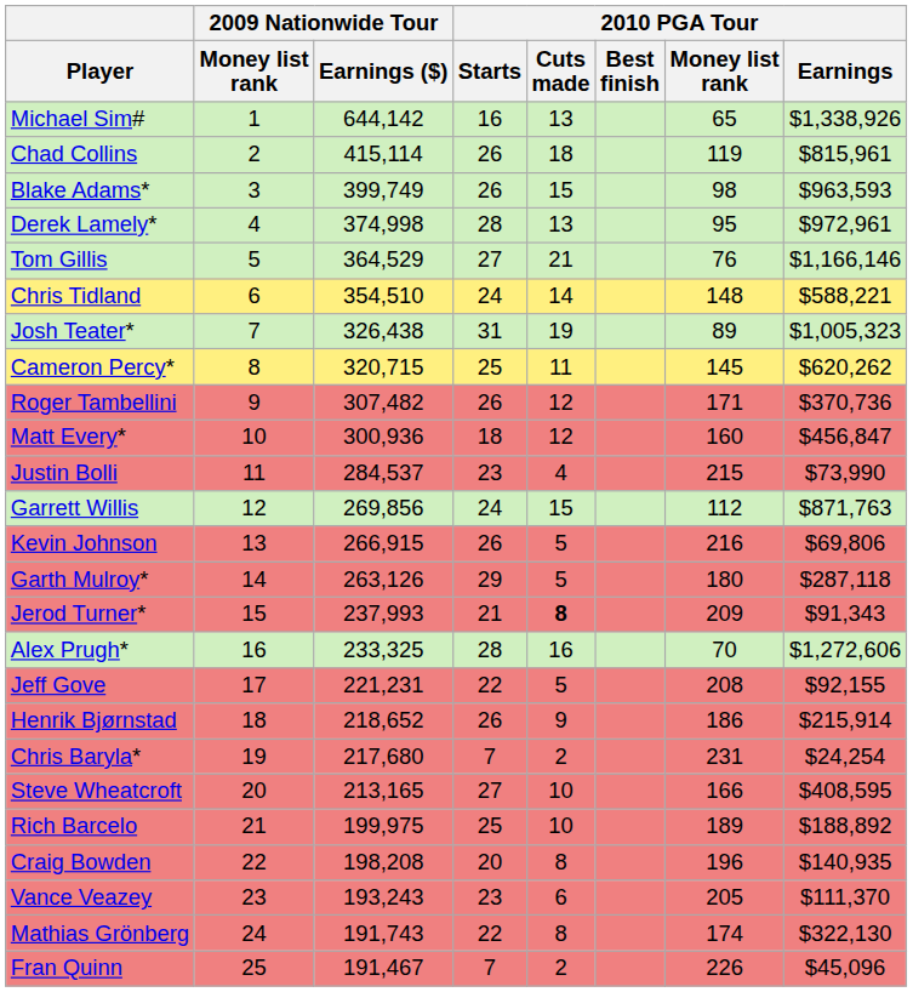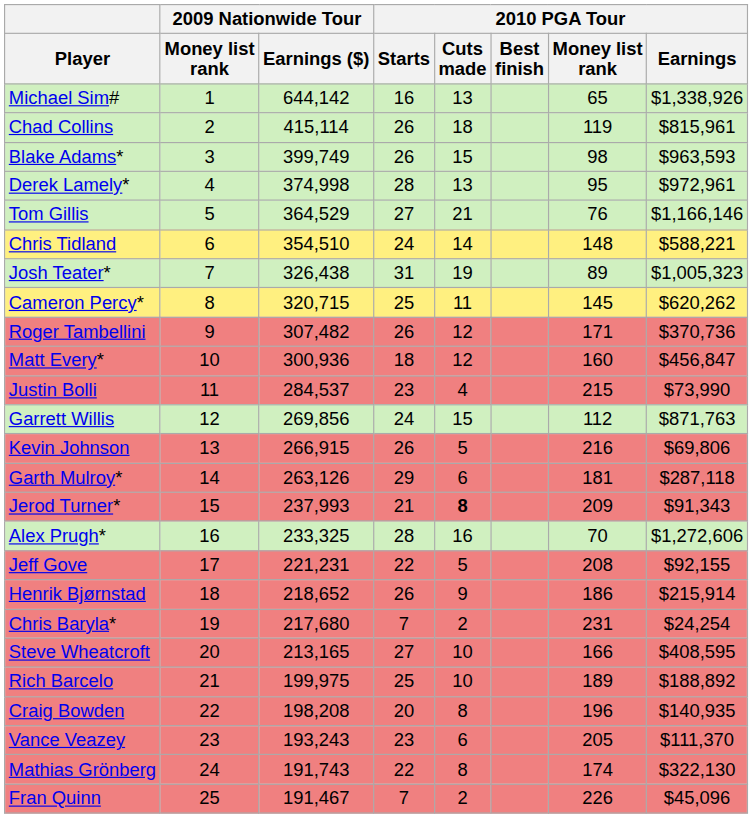 <table class="wikitable sortable" style="text-align:center">
 <tr>
 <th></th>
 <th colspan=2>2009 Nationwide Tour</th>
 <th colspan=6>2010 PGA Tour</th>
 </tr>
 <tr>
 <th>Player</th>
 <th>Money list<br>rank</th>
 <th>Earnings ($)</th>
 <th>Starts</th>
 <th>Cuts<br>made</th>
 <th>Best<br>finish</th>
 <th>Money list<br>rank</th>
 <th>Earnings</th>
 </tr>
 <tr style="background:#D0F0C0;">
 <td align=left> <a href='#'>Michael Sim</a>#</td>
 <td>1</td>
 <td>644,142</td>
 <td>16</td>
 <td>13</td>
 <td></td>
 <td>65</td>
 <td>$1,338,926</td>
 </tr>
 <tr style="background:#D0F0C0;">
 <td align=left> <a href='#'>Chad Collins</a></td>
 <td>2</td>
 <td>415,114</td>
 <td>26</td>
 <td>18</td>
 <td></td>
 <td>119</td>
 <td>$815,961</td>
 </tr>
 <tr style="background:#D0F0C0;">
 <td align=left> <a href='#'>Blake Adams</a>*</td>
 <td>3</td>
 <td>399,749</td>
 <td>26</td>
 <td>15</td>
 <td></td>
 <td>98</td>
 <td>$963,593</td>
 </tr>
 <tr style="background:#D0F0C0;">
 <td align=left> <a href='#'>Derek Lamely</a>*</td>
 <td>4</td>
 <td>374,998</td>
 <td>28</td>
 <td>13</td>
 <td></td>
 <td>95</td>
 <td>$972,961</td>
 </tr>
 <tr style="background:#D0F0C0;">
 <td align=left> <a href='#'>Tom Gillis</a></td>
 <td>5</td>
 <td>364,529</td>
 <td>27</td>
 <td>21</td>
 <td></td>
 <td>76</td>
 <td>$1,166,146</td>
 </tr>
 <tr style="background:#FFF080;">
 <td align=left> <a href='#'>Chris Tidland</a></td>
 <td>6</td>
 <td>354,510</td>
 <td>24</td>
 <td>14</td>
 <td></td>
 <td>148</td>
 <td>$588,221</td>
 </tr>
 <tr style="background:#D0F0C0;">
 <td align=left> <a href='#'>Josh Teater</a>*</td>
 <td>7</td>
 <td>326,438</td>
 <td>31</td>
 <td>19</td>
 <td></td>
 <td>89</td>
 <td>$1,005,323</td>
 </tr>
 <tr style="background:#FFF080;">
 <td align=left> <a href='#'>Cameron Percy</a>*</td>
 <td>8</td>
 <td>320,715</td>
 <td>25</td>
 <td>11</td>
 <td></td>
 <td>145</td>
 <td>$620,262</td>
 </tr>
 <tr style="background:#F08080;">
 <td align=left> <a href='#'>Roger Tambellini</a></td>
 <td>9</td>
 <td>307,482</td>
 <td>26</td>
 <td>12</td>
 <td></td>
 <td>171</td>
 <td>$370,736</td>
 </tr>
 <tr style="background:#F08080;">
 <td align=left> <a href='#'>Matt Every</a>*</td>
 <td>10</td>
 <td>300,936</td>
 <td>18</td>
 <td>12</td>
 <td></td>
 <td>160</td>
 <td>$456,847</td>
 </tr>
 <tr style="background:#F08080;">
 <td align=left> <a href='#'>Justin Bolli</a></td>
 <td>11</td>
 <td>284,537</td>
 <td>23</td>
 <td>4</td>
 <td></td>
 <td>215</td>
 <td>$73,990</td>
 </tr>
 <tr style="background:#D0F0C0;">
 <td align=left> <a href='#'>Garrett Willis</a></td>
 <td>12</td>
 <td>269,856</td>
 <td>24</td>
 <td>15</td>
 <td></td>
 <td>112</td>
 <td>$871,763</td>
 </tr>
 <tr style="background:#F08080;">
 <td align=left> <a href='#'>Kevin Johnson</a></td>
 <td>13</td>
 <td>266,915</td>
 <td>26</td>
 <td>5</td>
 <td></td>
 <td>216</td>
 <td>$69,806</td>
 </tr>
 <tr style="background:#F08080;">
 <td align=left> <a href='#'>Garth Mulroy</a>*</td>
 <td>14</td>
 <td>263,126</td>
 <td>29</td>
-<td>5</td>
+<td>6</td>
 <td></td>
-<td>180</td>
+<td>181</td>
 <td>$287,118</td>
 </tr>
 <tr style="background:#F08080;">
 <td align=left> <a href='#'>Jerod Turner</a>*</td>
 <td>15</td>
 <td>237,993</td>
 <td>21</td>
 <td><strong>8</strong></td>
 <td></td>
 <td>209</td>
 <td>$91,343</td>
 </tr>
 <tr style="background:#D0F0C0;">
 <td align=left> <a href='#'>Alex Prugh</a>*</td>
 <td>16</td>
 <td>233,325</td>
 <td>28</td>
 <td>16</td>
 <td></td>
 <td>70</td>
 <td>$1,272,606</td>
 </tr>
 <tr style="background:#F08080;">
 <td align=left> <a href='#'>Jeff Gove</a></td>
 <td>17</td>
 <td>221,231</td>
 <td>22</td>
 <td>5</td>
 <td></td>
 <td>208</td>
 <td>$92,155</td>
 </tr>
 <tr style="background:#F08080;">
 <td align=left> <a href='#'>Henrik Bjørnstad</a></td>
 <td>18</td>
 <td>218,652</td>
 <td>26</td>
 <td>9</td>
 <td></td>
 <td>186</td>
 <td>$215,914</td>
 </tr>
 <tr style="background:#F08080;">
 <td align=left> <a href='#'>Chris Baryla</a>*</td>
 <td>19</td>
 <td>217,680</td>
 <td>7</td>
 <td>2</td>
 <td></td>
 <td>231</td>
 <td>$24,254</td>
 </tr>
 <tr style="background:#F08080;">
 <td align=left> <a href='#'>Steve Wheatcroft</a></td>
 <td>20</td>
 <td>213,165</td>
 <td>27</td>
 <td>10</td>
 <td></td>
 <td>166</td>
 <td>$408,595</td>
 </tr>
 <tr style="background:#F08080;">
 <td align=left> <a href='#'>Rich Barcelo</a></td>
 <td>21</td>
 <td>199,975</td>
 <td>25</td>
 <td>10</td>
 <td></td>
 <td>189</td>
 <td>$188,892</td>
 </tr>
 <tr style="background:#F08080;">
 <td align=left> <a href='#'>Craig Bowden</a></td>
 <td>22</td>
 <td>198,208</td>
 <td>20</td>
 <td>8</td>
 <td></td>
 <td>196</td>
 <td>$140,935</td>
 </tr>
 <tr style="background:#F08080;">
 <td align=left> <a href='#'>Vance Veazey</a></td>
 <td>23</td>
 <td>193,243</td>
 <td>23</td>
 <td>6</td>
 <td></td>
 <td>205</td>
 <td>$111,370</td>
 </tr>
 <tr style="background:#F08080;">
 <td align=left> <a href='#'>Mathias Grönberg</a></td>
 <td>24</td>
 <td>191,743</td>
 <td>22</td>
 <td>8</td>
 <td></td>
 <td>174</td>
 <td>$322,130</td>
 </tr>
 <tr style="background:#F08080;">
 <td align=left> <a href='#'>Fran Quinn</a></td>
 <td>25</td>
 <td>191,467</td>
 <td>7</td>
 <td>2</td>
 <td></td>
 <td>226</td>
 <td>$45,096</td>
 </tr>
 </table>
